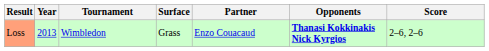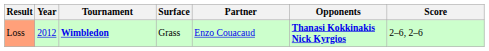 <table class="sortable wikitable" style=font-size:97%>
 <tr>
 <th>Result</th>
 <th>Year</th>
 <th width=150>Tournament</th>
 <th>Surface</th>
 <th width=150>Partner</th>
 <th width=150>Opponents</th>
 <th width=150>Score</th>
 </tr>
 <tr style="background:#ccffcc;">
 <td style="background:#ffa07a;">Loss</td>
-<td><a href='#'>2013</a></td>
-<td><a href='#'>Wimbledon</a></td>
+<td><a href='#'>2012</a></td>
+<td><strong><a href='#'>Wimbledon</a></strong></td>
 <td>Grass</td>
 <td> <a href='#'>Enzo Couacaud</a></td>
 <td><strong> <a href='#'>Thanasi Kokkinakis</a> <br> <a href='#'>Nick Kyrgios</a></strong></td>
 <td>2–6, 2–6</td>
 </tr>
 </table>
